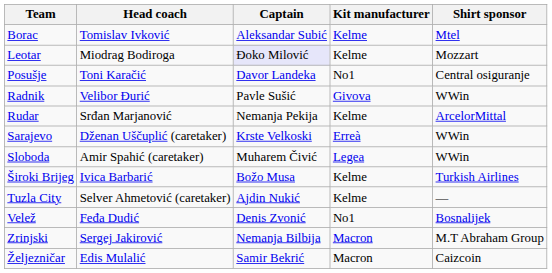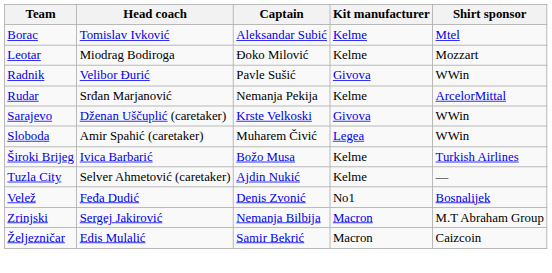 <table class="wikitable sortable" style="text-align:left; margin-top:0.2em">
 <tr>
 <th>Team</th>
 <th>Head coach</th>
 <th>Captain</th>
 <th>Kit manufacturer</th>
 <th>Shirt sponsor</th>
 </tr>
 <tr>
 <td><a href='#'>Borac</a></td>
 <td> <a href='#'>Tomislav Ivković</a></td>
 <td> <a href='#'>Aleksandar Subić</a></td>
 <td><a href='#'>Kelme</a></td>
 <td><a href='#'>Mtel</a></td>
 </tr>
 <tr>
 <td><a href='#'>Leotar</a></td>
 <td> Miodrag Bodiroga</td>
-<td style="background: lavender;"> Đoko Milović</td>
+<td> Đoko Milović</td>
 <td>Kelme</td>
 <td>Mozzart</td>
-</tr>
-<tr>
-<td><a href='#'>Posušje</a></td>
-<td> <a href='#'>Toni Karačić</a></td>
-<td> <a href='#'>Davor Landeka</a></td>
-<td>No1</td>
-<td>Central osiguranje</td>
 </tr>
 <tr>
 <td><a href='#'>Radnik</a></td>
 <td> <a href='#'>Velibor Đurić</a></td>
 <td> Pavle Sušić</td>
 <td><a href='#'>Givova</a></td>
 <td>WWin</td>
 </tr>
 <tr>
 <td><a href='#'>Rudar</a></td>
 <td> Srđan Marjanović</td>
 <td> Nemanja Pekija</td>
 <td>Kelme</td>
 <td><a href='#'>ArcelorMittal</a></td>
 </tr>
 <tr>
 <td><a href='#'>Sarajevo</a></td>
 <td> <a href='#'>Dženan Uščuplić</a> (caretaker)</td>
 <td> <a href='#'>Krste Velkoski</a></td>
-<td><a href='#'>Erreà</a></td>
+<td><a href='#'>Givova</a></td>
 <td>WWin</td>
 </tr>
 <tr>
 <td><a href='#'>Sloboda</a></td>
 <td> Amir Spahić (caretaker)</td>
 <td> Muharem Čivić</td>
 <td><a href='#'>Legea</a></td>
 <td>WWin</td>
 </tr>
 <tr>
 <td><a href='#'>Široki Brijeg</a></td>
 <td> <a href='#'>Ivica Barbarić</a></td>
 <td> <a href='#'>Božo Musa</a></td>
 <td>Kelme</td>
 <td><a href='#'>Turkish Airlines</a></td>
 </tr>
 <tr>
 <td><a href='#'>Tuzla City</a></td>
 <td> Selver Ahmetović (caretaker)</td>
 <td> <a href='#'>Ajdin Nukić</a></td>
 <td>Kelme</td>
 <td>—</td>
 </tr>
 <tr>
 <td><a href='#'>Velež</a></td>
 <td> <a href='#'>Feđa Dudić</a></td>
 <td> <a href='#'>Denis Zvonić</a></td>
 <td>No1</td>
 <td><a href='#'>Bosnalijek</a></td>
 </tr>
 <tr>
 <td><a href='#'>Zrinjski</a></td>
 <td> <a href='#'>Sergej Jakirović</a></td>
 <td> <a href='#'>Nemanja Bilbija</a></td>
 <td><a href='#'>Macron</a></td>
 <td>M.T Abraham Group</td>
 </tr>
 <tr>
 <td><a href='#'>Željezničar</a></td>
 <td> <a href='#'>Edis Mulalić</a></td>
 <td> <a href='#'>Samir Bekrić</a></td>
 <td>Macron</td>
 <td>Caizcoin</td>
 </tr>
 </table>
